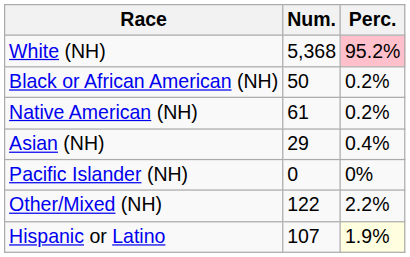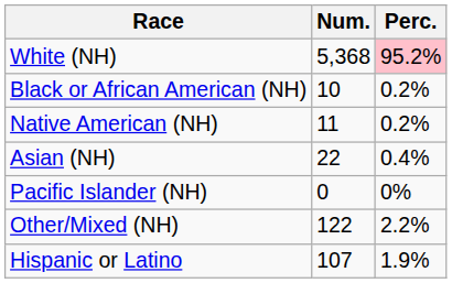 <table class="wikitable">
 <tr>
 <th>Race</th>
 <th>Num.</th>
 <th>Perc.</th>
 </tr>
 <tr>
 <td><a href='#'>White</a> (NH)</td>
 <td>5,368</td>
 <td style="background: pink;">95.2%</td>
 </tr>
 <tr>
 <td><a href='#'>Black or African American</a> (NH)</td>
-<td>50</td>
+<td>10</td>
 <td>0.2%</td>
 </tr>
 <tr>
 <td><a href='#'>Native American</a> (NH)</td>
-<td>61</td>
+<td>11</td>
 <td>0.2%</td>
 </tr>
 <tr>
 <td><a href='#'>Asian</a> (NH)</td>
-<td>29</td>
+<td>22</td>
 <td>0.4%</td>
 </tr>
 <tr>
 <td><a href='#'>Pacific Islander</a> (NH)</td>
 <td>0</td>
 <td>0%</td>
 </tr>
 <tr>
 <td><a href='#'>Other/Mixed</a> (NH)</td>
 <td>122</td>
 <td>2.2%</td>
 </tr>
 <tr>
 <td><a href='#'>Hispanic</a> or <a href='#'>Latino</a></td>
 <td>107</td>
-<td style="background: lightyellow;">1.9%</td>
+<td>1.9%</td>
 </tr>
 </table>
